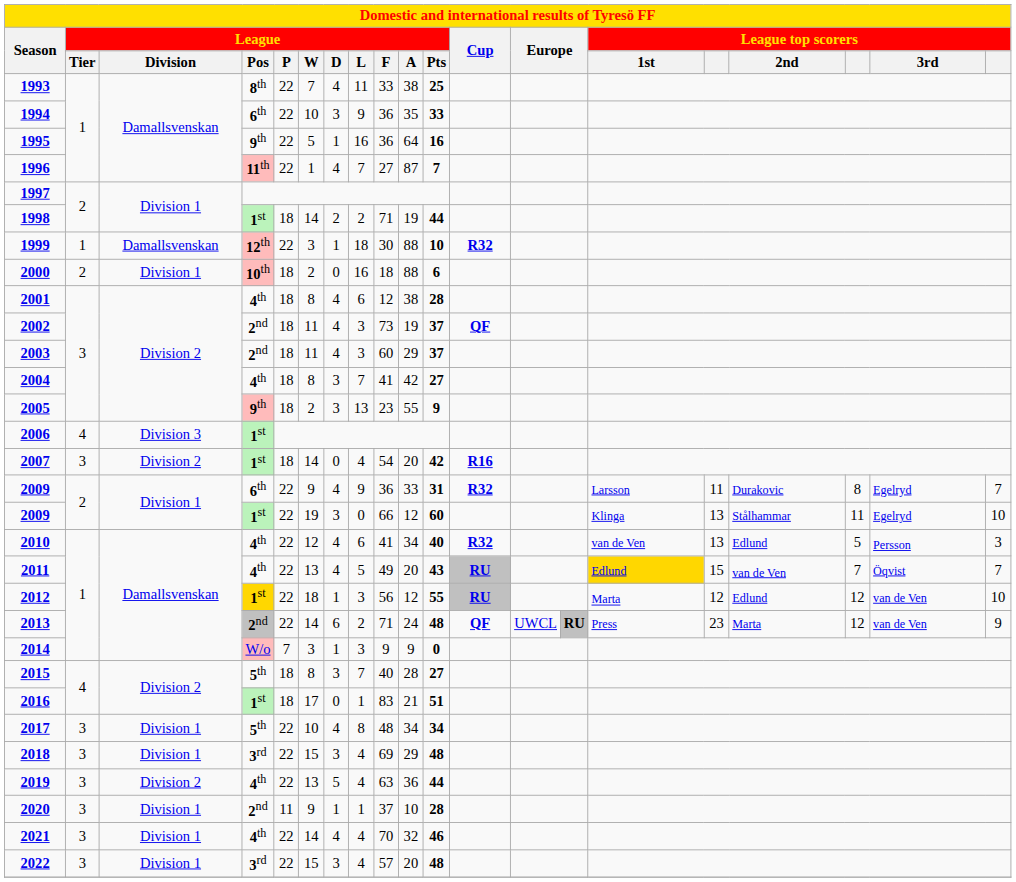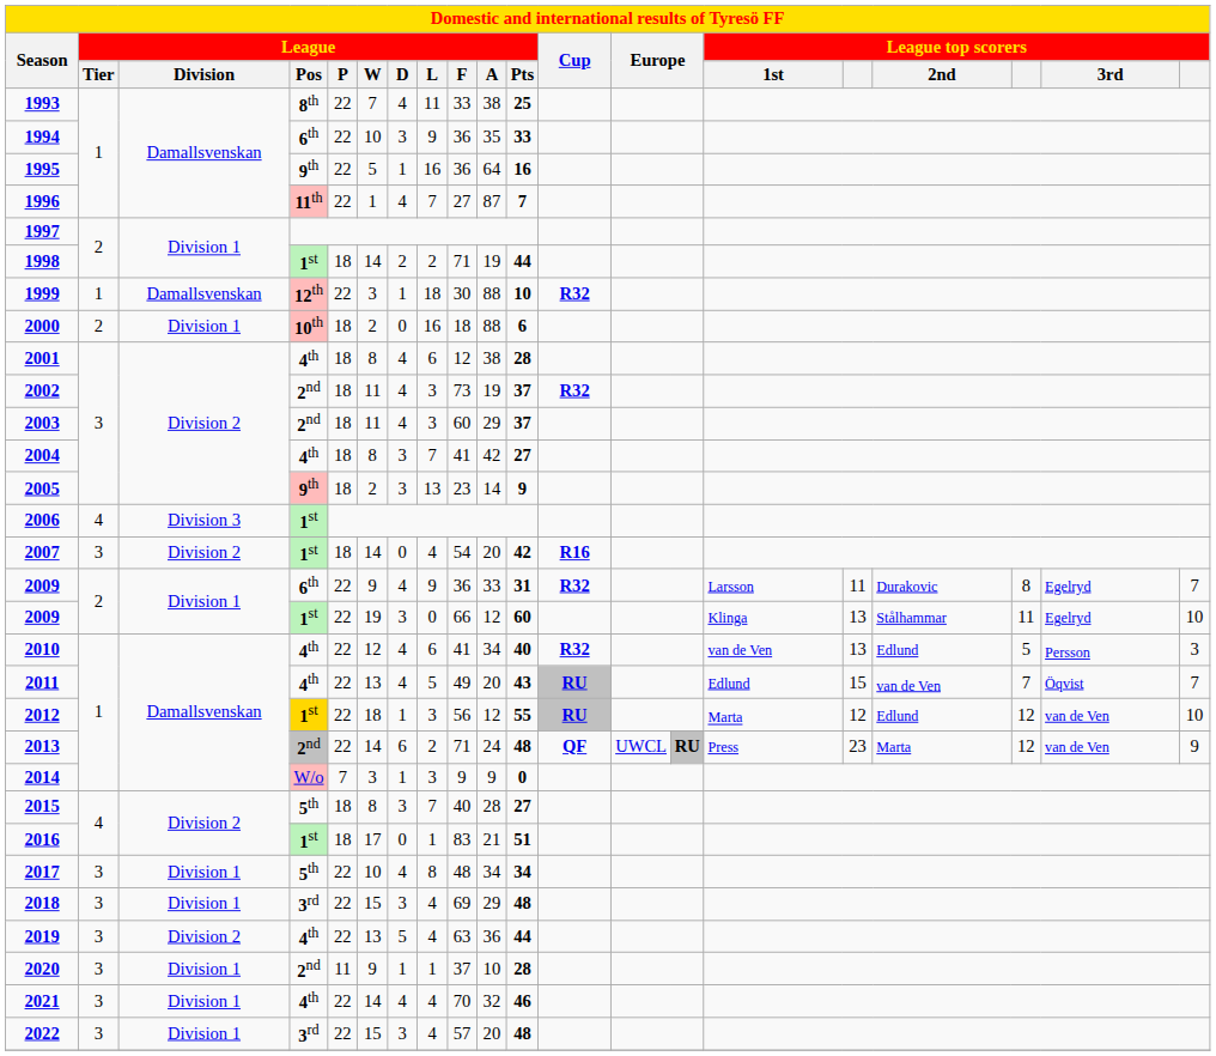 <table class="wikitable" style="text-align: center;">
 <tr>
 <th style="color:#FF0000; background:#FFE000;" colspan=20>Domestic and international results of Tyresö FF</th>
 </tr>
 <tr>
 <th rowspan=2 width="60"align=center>Season</th>
 <th colspan="10" style="color:#FFE000; background:#FF0000;">League</th>
 <th rowspan=2 width="60"align=center><a href='#'>Cup</a></th>
 <th rowspan=2 colspan=2>Europe</th>
 <th colspan=6 style="color:#FFE000; background:#FF0000;">League top scorers</th>
 </tr>
 <tr>
 <th width="20px">Tier</th>
 <th width=150px>Division</th>
 <th width=20px>Pos</th>
 <th width=20px>P</th>
 <th width=20px>W</th>
 <th width=20px>D</th>
 <th width=20px>L</th>
 <th width=20px>F</th>
 <th width=20px>A</th>
 <th width=20px>Pts</th>
 <th width=120px>1st</th>
 <th width=20px></th>
 <th width=120px>2nd</th>
 <th width=20px></th>
 <th width=120px>3rd</th>
 <th width=20px></th>
 </tr>
 <tr>
 <td><strong><a href='#'>1993</a></strong></td>
 <td rowspan=4>1</td>
 <td rowspan=4><a href='#'>Damallsvenskan</a></td>
 <td><strong>8</strong><sup>th</sup></td>
 <td>22</td>
 <td>7</td>
 <td>4</td>
 <td>11</td>
 <td>33</td>
 <td>38</td>
 <td><strong>25</strong></td>
 <td></td>
 <td colspan=2></td>
 <td colspan=6></td>
 </tr>
 <tr>
 <td><strong><a href='#'>1994</a></strong></td>
 <td><strong>6</strong><sup>th</sup></td>
 <td>22</td>
 <td>10</td>
 <td>3</td>
 <td>9</td>
 <td>36</td>
 <td>35</td>
 <td><strong>33</strong></td>
 <td></td>
 <td colspan=2></td>
 <td colspan=6></td>
 </tr>
 <tr>
 <td><strong><a href='#'>1995</a></strong></td>
 <td><strong>9</strong><sup>th</sup></td>
 <td>22</td>
 <td>5</td>
 <td>1</td>
 <td>16</td>
 <td>36</td>
 <td>64</td>
 <td><strong>16</strong></td>
 <td></td>
 <td colspan=2></td>
 <td colspan=6></td>
 </tr>
 <tr>
 <td><strong><a href='#'>1996</a></strong></td>
 <td bgcolor=#FFBBBB><strong>11</strong><sup>th</sup></td>
 <td>22</td>
 <td>1</td>
 <td>4</td>
 <td>7</td>
 <td>27</td>
 <td>87</td>
 <td><strong>7</strong></td>
 <td></td>
 <td colspan=2></td>
 <td colspan=6></td>
 </tr>
 <tr>
 <td><strong><a href='#'>1997</a></strong></td>
 <td rowspan=2>2</td>
 <td rowspan=2><a href='#'>Division 1</a></td>
 <td colspan=8></td>
 <td></td>
 <td colspan=2></td>
 <td colspan=6></td>
 </tr>
 <tr>
 <td><strong><a href='#'>1998</a></strong></td>
 <td bgcolor=#BBF3BB><strong>1</strong><sup>st</sup></td>
 <td>18</td>
 <td>14</td>
 <td>2</td>
 <td>2</td>
 <td>71</td>
 <td>19</td>
 <td><strong>44</strong></td>
 <td></td>
 <td colspan=2></td>
 <td colspan=6></td>
 </tr>
 <tr>
 <td><strong><a href='#'>1999</a></strong></td>
 <td>1</td>
 <td><a href='#'>Damallsvenskan</a></td>
 <td bgcolor=#FFBBBB><strong>12</strong><sup>th</sup></td>
 <td>22</td>
 <td>3</td>
 <td>1</td>
 <td>18</td>
 <td>30</td>
 <td>88</td>
 <td><strong>10</strong></td>
 <td><strong><a href='#'>R32</a></strong></td>
 <td colspan=2></td>
 <td colspan=6></td>
 </tr>
 <tr>
 <td><strong><a href='#'>2000</a></strong></td>
 <td>2</td>
 <td><a href='#'>Division 1</a></td>
 <td bgcolor=#FFBBBB><strong>10</strong><sup>th</sup></td>
 <td>18</td>
 <td>2</td>
 <td>0</td>
 <td>16</td>
 <td>18</td>
 <td>88</td>
 <td><strong>6</strong></td>
 <td></td>
 <td colspan=2></td>
 <td colspan=6></td>
 </tr>
 <tr>
 <td><strong><a href='#'>2001</a></strong></td>
 <td rowspan=5>3</td>
 <td rowspan=5><a href='#'>Division 2</a></td>
 <td><strong>4</strong><sup>th</sup></td>
 <td>18</td>
 <td>8</td>
 <td>4</td>
 <td>6</td>
 <td>12</td>
 <td>38</td>
 <td><strong>28</strong></td>
 <td></td>
 <td colspan=2></td>
 <td colspan=6></td>
 </tr>
 <tr>
 <td><strong><a href='#'>2002</a></strong></td>
 <td><strong>2</strong><sup>nd</sup></td>
 <td>18</td>
 <td>11</td>
 <td>4</td>
 <td>3</td>
 <td>73</td>
 <td>19</td>
 <td><strong>37</strong></td>
-<td><strong><a href='#'>QF</a></strong></td>
+<td><strong><a href='#'>R32</a></strong></td>
 <td colspan=2></td>
 <td colspan=6></td>
 </tr>
 <tr>
 <td><strong><a href='#'>2003</a></strong></td>
 <td><strong>2</strong><sup>nd</sup></td>
 <td>18</td>
 <td>11</td>
 <td>4</td>
 <td>3</td>
 <td>60</td>
 <td>29</td>
 <td><strong>37</strong></td>
 <td></td>
 <td colspan=2></td>
 <td colspan=6></td>
 </tr>
 <tr>
 <td><strong><a href='#'>2004</a></strong></td>
 <td><strong>4</strong><sup>th</sup></td>
 <td>18</td>
 <td>8</td>
 <td>3</td>
 <td>7</td>
 <td>41</td>
 <td>42</td>
 <td><strong>27</strong></td>
 <td></td>
 <td colspan=2></td>
 <td colspan=6></td>
 </tr>
 <tr>
 <td><strong><a href='#'>2005</a></strong></td>
 <td bgcolor=#FFBBBB><strong>9</strong><sup>th</sup></td>
 <td>18</td>
 <td>2</td>
 <td>3</td>
 <td>13</td>
 <td>23</td>
-<td>55</td>
+<td>14</td>
 <td><strong>9</strong></td>
 <td></td>
 <td colspan=2></td>
 <td colspan=6></td>
 </tr>
 <tr>
 <td><strong><a href='#'>2006</a></strong></td>
 <td>4</td>
 <td><a href='#'>Division 3</a></td>
 <td bgcolor=#bbf3bb><strong>1</strong><sup>st</sup></td>
 <td colspan=7></td>
 <td></td>
 <td colspan=2></td>
 <td colspan=6></td>
 </tr>
 <tr>
 <td><strong><a href='#'>2007</a></strong></td>
 <td>3</td>
 <td><a href='#'>Division 2</a></td>
 <td bgcolor=#bbf3bb><strong>1</strong><sup>st</sup></td>
 <td>18</td>
 <td>14</td>
 <td>0</td>
 <td>4</td>
 <td>54</td>
 <td>20</td>
 <td><strong>42</strong></td>
 <td><strong><a href='#'>R16</a></strong></td>
 <td colspan=2></td>
 <td colspan=6></td>
 </tr>
 <tr>
 <td><strong><a href='#'>2009</a></strong></td>
 <td rowspan=2>2</td>
 <td rowspan=2><a href='#'>Division 1</a></td>
 <td><strong>6</strong><sup>th</sup></td>
 <td>22</td>
 <td>9</td>
 <td>4</td>
 <td>9</td>
 <td>36</td>
 <td>33</td>
 <td><strong>31</strong></td>
 <td><strong><a href='#'>R32</a></strong></td>
 <td colspan=2></td>
 <td align=left> <small><a href='#'>Larsson</a></small></td>
 <td>11</td>
 <td align=left> <small><a href='#'>Durakovic</a></small></td>
 <td>8</td>
 <td align=left> <small><a href='#'>Egelryd</a></small></td>
 <td>7</td>
 </tr>
 <tr>
 <td><strong><a href='#'>2009</a></strong></td>
 <td bgcolor=#bbf3bb><strong>1</strong><sup>st</sup></td>
 <td>22</td>
 <td>19</td>
 <td>3</td>
 <td>0</td>
 <td>66</td>
 <td>12</td>
 <td><strong>60</strong></td>
 <td></td>
 <td colspan=2></td>
 <td align=left> <small><a href='#'>Klinga</a></small></td>
 <td>13</td>
 <td align=left> <small><a href='#'>Stålhammar</a></small></td>
 <td>11</td>
 <td align=left> <small><a href='#'>Egelryd</a></small></td>
 <td>10</td>
 </tr>
 <tr>
 <td><strong><a href='#'>2010</a></strong></td>
 <td rowspan=5>1</td>
 <td rowspan=5><a href='#'>Damallsvenskan</a></td>
 <td><strong>4</strong><sup>th</sup></td>
 <td>22</td>
 <td>12</td>
 <td>4</td>
 <td>6</td>
 <td>41</td>
 <td>34</td>
 <td><strong>40</strong></td>
 <td><strong><a href='#'>R32</a></strong></td>
 <td colspan=2></td>
 <td align=left> <small><a href='#'>van de Ven</a></small></td>
 <td>13</td>
 <td align=left> <small><a href='#'>Edlund</a></small></td>
 <td>5</td>
 <td align=left> <small><a href='#'>Persson</a></small> <sup></sup></td>
 <td>3</td>
 </tr>
 <tr>
 <td><strong><a href='#'>2011</a></strong></td>
 <td><strong>4</strong><sup>th</sup></td>
 <td>22</td>
 <td>13</td>
 <td>4</td>
 <td>5</td>
 <td>49</td>
 <td>20</td>
 <td><strong>43</strong></td>
 <td bgcolor=silver><strong><a href='#'>RU</a></strong></td>
 <td colspan=2></td>
-<td align=left style="background: gold;"> <small><a href='#'>Edlund</a></small></td>
+<td align=left> <small><a href='#'>Edlund</a></small></td>
 <td>15</td>
 <td align=left> <small><a href='#'>van de Ven</a></small> <sup></sup></td>
 <td>7</td>
 <td align=left> <small><a href='#'>Öqvist</a></small></td>
 <td>7</td>
 </tr>
 <tr>
 <td><strong><a href='#'>2012</a></strong></td>
 <td bgcolor=gold><strong>1</strong><sup>st</sup></td>
 <td>22</td>
 <td>18</td>
 <td>1</td>
 <td>3</td>
 <td>56</td>
 <td>12</td>
 <td><strong>55</strong></td>
 <td bgcolor=silver><strong><a href='#'>RU</a></strong></td>
 <td colspan=2></td>
 <td align=left> <small><a href='#'>Marta</a></small> <sup></sup></td>
 <td>12</td>
 <td align=left> <small><a href='#'>Edlund</a></small></td>
 <td>12</td>
 <td align=left> <small><a href='#'>van de Ven</a></small></td>
 <td>10</td>
 </tr>
 <tr>
 <td><strong><a href='#'>2013</a></strong></td>
 <td bgcolor=silver><strong>2</strong><sup>nd</sup></td>
 <td>22</td>
 <td>14</td>
 <td>6</td>
 <td>2</td>
 <td>71</td>
 <td>24</td>
 <td><strong>48</strong></td>
 <td><strong><a href='#'>QF</a></strong></td>
 <td><a href='#'>UWCL</a></td>
 <td bgcolor=silver><strong>RU</strong></td>
 <td align=left> <small><a href='#'>Press</a></small></td>
 <td>23</td>
 <td align=left> <small><a href='#'>Marta</a></small></td>
 <td>12</td>
 <td align=left> <small><a href='#'>van de Ven</a></small></td>
 <td>9</td>
 </tr>
 <tr>
 <td><strong><a href='#'>2014</a></strong></td>
 <td bgcolor=#ffbbbb><a href='#'>W/o</a></td>
 <td>7</td>
 <td>3</td>
 <td>1</td>
 <td>3</td>
 <td>9</td>
 <td>9</td>
 <td><strong>0</strong></td>
 <td></td>
 <td colspan=2></td>
 <td colspan=6></td>
 </tr>
 <tr>
 <td><strong><a href='#'>2015</a></strong></td>
 <td rowspan=2>4</td>
 <td rowspan=2><a href='#'>Division 2</a></td>
 <td><strong>5</strong><sup>th</sup></td>
 <td>18</td>
 <td>8</td>
 <td>3</td>
 <td>7</td>
 <td>40</td>
 <td>28</td>
 <td><strong>27</strong></td>
 <td></td>
 <td colspan=2></td>
 <td colspan=6></td>
 </tr>
 <tr>
 <td><strong><a href='#'>2016</a></strong></td>
 <td bgcolor=#bbf3bb><strong>1</strong><sup>st</sup></td>
 <td>18</td>
 <td>17</td>
 <td>0</td>
 <td>1</td>
 <td>83</td>
 <td>21</td>
 <td><strong>51</strong></td>
 <td></td>
 <td colspan=2></td>
 <td colspan=6></td>
 </tr>
 <tr>
 <td><strong><a href='#'>2017</a></strong></td>
 <td>3</td>
 <td><a href='#'>Division 1</a></td>
 <td><strong>5</strong><sup>th</sup></td>
 <td>22</td>
 <td>10</td>
 <td>4</td>
 <td>8</td>
 <td>48</td>
 <td>34</td>
 <td><strong>34</strong></td>
 <td></td>
 <td colspan=2></td>
 <td colspan=6></td>
 </tr>
 <tr>
 <td><strong><a href='#'>2018</a></strong></td>
 <td>3</td>
 <td><a href='#'>Division 1</a></td>
 <td><strong>3</strong><sup>rd</sup></td>
 <td>22</td>
 <td>15</td>
 <td>3</td>
 <td>4</td>
 <td>69</td>
 <td>29</td>
 <td><strong>48</strong></td>
 <td></td>
 <td colspan=2></td>
 <td colspan=6></td>
 </tr>
 <tr>
 <td><strong><a href='#'>2019</a></strong></td>
 <td>3</td>
 <td><a href='#'>Division 2</a></td>
 <td><strong>4</strong><sup>th</sup></td>
 <td>22</td>
 <td>13</td>
 <td>5</td>
 <td>4</td>
 <td>63</td>
 <td>36</td>
 <td><strong>44</strong></td>
 <td></td>
 <td colspan=2></td>
 <td colspan=6></td>
 </tr>
 <tr>
 <td><strong><a href='#'>2020</a></strong></td>
 <td>3</td>
 <td><a href='#'>Division 1</a></td>
 <td><strong>2</strong><sup>nd</sup></td>
 <td>11</td>
 <td>9</td>
 <td>1</td>
 <td>1</td>
 <td>37</td>
 <td>10</td>
 <td><strong>28</strong></td>
 <td></td>
 <td colspan=2></td>
 <td colspan=6></td>
 </tr>
 <tr>
 <td><strong><a href='#'>2021</a></strong></td>
 <td>3</td>
 <td><a href='#'>Division 1</a></td>
 <td><strong>4</strong><sup>th</sup></td>
 <td>22</td>
 <td>14</td>
 <td>4</td>
 <td>4</td>
 <td>70</td>
 <td>32</td>
 <td><strong>46</strong></td>
 <td></td>
 <td colspan=2></td>
 <td colspan=6></td>
 </tr>
 <tr>
 <td><strong><a href='#'>2022</a></strong></td>
 <td>3</td>
 <td><a href='#'>Division 1</a></td>
 <td><strong>3</strong><sup>rd</sup></td>
 <td>22</td>
 <td>15</td>
 <td>3</td>
 <td>4</td>
 <td>57</td>
 <td>20</td>
 <td><strong>48</strong></td>
 <td></td>
 <td colspan=2></td>
 <td colspan=6></td>
 </tr>
 <tr>
 </tr>
 </table>
